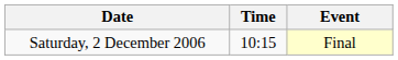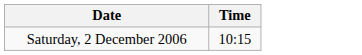 <table class = "wikitable" style="text-align:center;">
 <tr>
 <th width=220>Date</th>
 <th width=50>Time</th>
-<th width=100>Event</th>
 </tr>
 <tr>
 <td>Saturday, 2 December 2006</td>
 <td>10:15</td>
-<td bgcolor=ffffcc>Final</td>
 </tr>
 </table>
